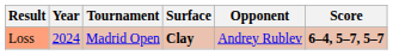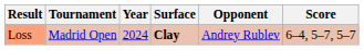 <table class="wikitable">
 <tr>
 <th>Result</th>
+<th>Tournament</th>
 <th>Year</th>
-<th>Tournament</th>
 <th>Surface</th>
 <th>Opponent</th>
 <th class=unsortable>Score</th>
 </tr>
 <tr bgcolor=ebc2af>
 <td bgcolor=ffa07a>Loss</td>
+<td><a href='#'>Madrid Open</a></td>
 <td><a href='#'>2024</a></td>
-<td><a href='#'>Madrid Open</a></td>
 <td><strong>Clay</strong></td>
 <td> <a href='#'>Andrey Rublev</a></td>
-<td><strong>6–4, 5–7, 5–7</strong></td>
+<td>6–4, 5–7, 5–7</td>
 </tr>
 </table>
